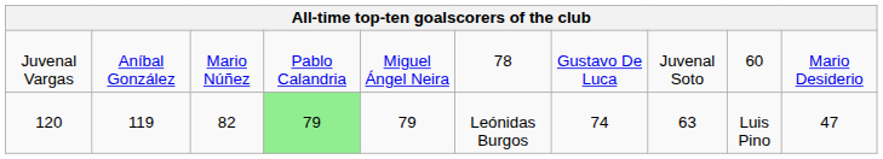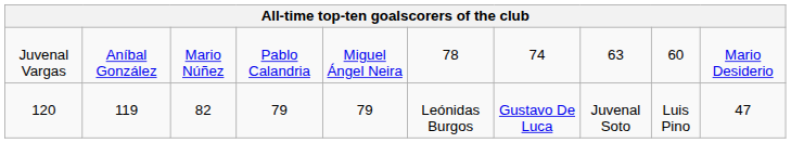 <table class="wikitable" style="text-align: center;">
 <tr>
 <th colspan="10"><strong>All-time top-ten goalscorers of the club</strong> </th>
 </tr>
 <tr>
 <td><br>Juvenal Vargas</td>
 <td><br><a href='#'>Aníbal González</a></td>
 <td><br><a href='#'>Mario Núñez</a></td>
 <td><br><a href='#'>Pablo Calandria</a></td>
 <td><br><a href='#'>Miguel Ángel Neira</a></td>
 <td>78</td>
-<td><br><a href='#'>Gustavo De Luca</a></td>
-<td><br>Juvenal Soto</td>
+<td>74</td>
+<td>63</td>
 <td>60</td>
 <td><br><a href='#'>Mario Desiderio</a></td>
 </tr>
 <tr>
 <td>120</td>
 <td>119</td>
 <td>82</td>
-<td style="background: lightgreen;">79</td>
+<td>79</td>
 <td>79</td>
 <td><br>Leónidas Burgos</td>
-<td>74</td>
-<td>63</td>
+<td><br><a href='#'>Gustavo De Luca</a></td>
+<td><br>Juvenal Soto</td>
 <td><br>Luis Pino</td>
 <td>47</td>
 </tr>
 </table>
